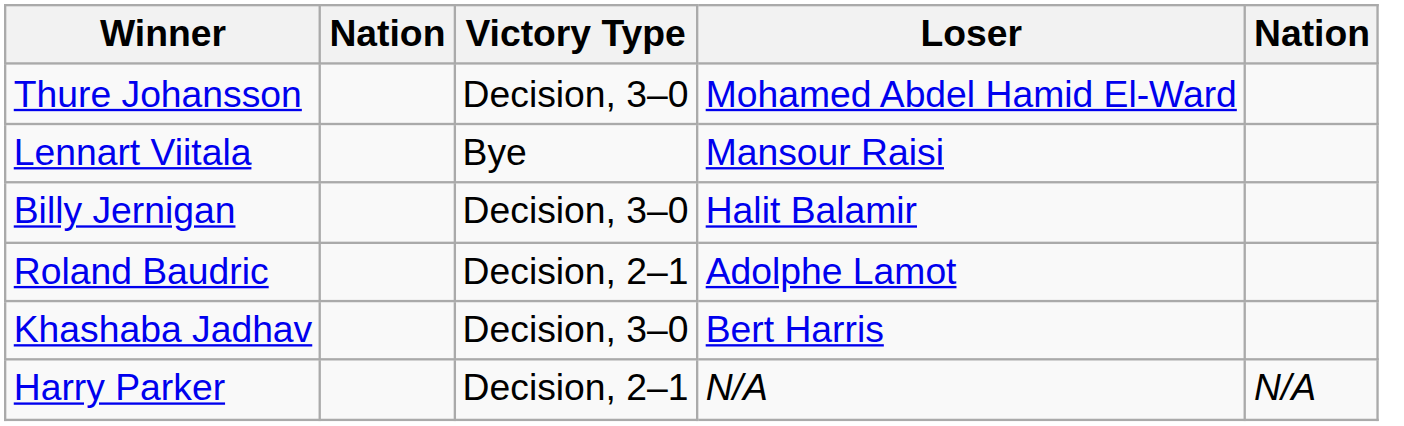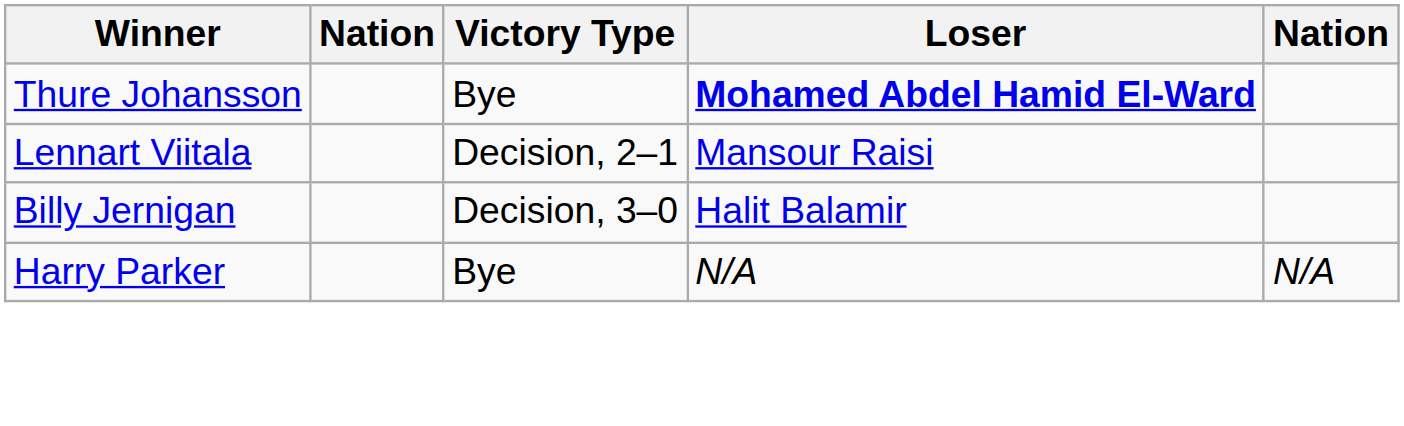 <table class="wikitable sortable" style="text-align:left;">
 <tr>
 <th>Winner</th>
 <th>Nation</th>
 <th>Victory Type</th>
 <th>Loser</th>
 <th>Nation</th>
 </tr>
 <tr>
 <td><a href='#'>Thure Johansson</a></td>
 <td></td>
-<td>Decision, 3–0</td>
-<td><a href='#'>Mohamed Abdel Hamid El-Ward</a></td>
+<td>Bye</td>
+<td><strong><a href='#'>Mohamed Abdel Hamid El-Ward</a></strong></td>
 <td></td>
 </tr>
 <tr>
 <td><a href='#'>Lennart Viitala</a></td>
 <td></td>
-<td>Bye</td>
+<td>Decision, 2–1</td>
 <td><a href='#'>Mansour Raisi</a></td>
 <td></td>
 </tr>
 <tr>
 <td><a href='#'>Billy Jernigan</a></td>
 <td></td>
 <td>Decision, 3–0</td>
 <td><a href='#'>Halit Balamir</a></td>
 <td></td>
 </tr>
 <tr>
-<td><a href='#'>Roland Baudric</a></td>
-<td></td>
-<td>Decision, 2–1</td>
-<td><a href='#'>Adolphe Lamot</a></td>
-<td></td>
-</tr>
-<tr>
-<td><a href='#'>Khashaba Jadhav</a></td>
-<td></td>
-<td>Decision, 3–0</td>
-<td><a href='#'>Bert Harris</a></td>
-<td></td>
-</tr>
-<tr>
 <td><a href='#'>Harry Parker</a></td>
 <td></td>
-<td>Decision, 2–1</td>
+<td>Bye</td>
 <td><em>N/A</em></td>
 <td><em>N/A</em></td>
 </tr>
 </table>
